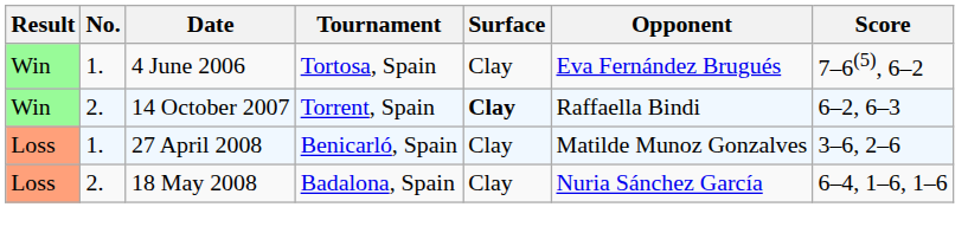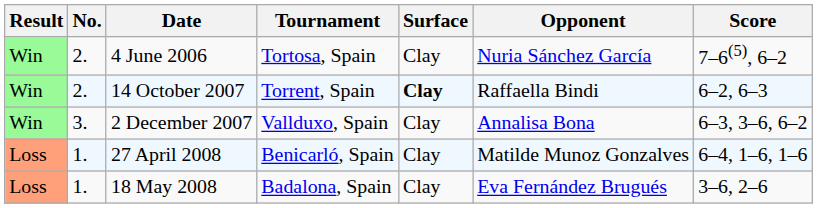 <table class="sortable wikitable" style=font-size:97%>
 <tr>
 <th>Result</th>
 <th>No.</th>
 <th>Date</th>
 <th>Tournament</th>
 <th>Surface</th>
 <th>Opponent</th>
 <th class="unsortable">Score</th>
 </tr>
 <tr>
 <td style="background:#98FB98;">Win</td>
-<td>1.</td>
+<td>2.</td>
 <td>4 June 2006</td>
 <td><a href='#'>Tortosa</a>, Spain</td>
 <td>Clay</td>
-<td> <a href='#'>Eva Fernández Brugués</a></td>
+<td> <a href='#'>Nuria Sánchez García</a></td>
 <td>7–6<sup>(5)</sup>, 6–2</td>
 </tr>
 <tr style="background:#f0f8ff;">
 <td style="background:#98FB98;">Win</td>
 <td>2.</td>
 <td>14 October 2007</td>
 <td><a href='#'>Torrent</a>, Spain</td>
 <td><strong>Clay</strong></td>
 <td> Raffaella Bindi</td>
 <td>6–2, 6–3</td>
 </tr>
+<tr>
+<td style="background:#98FB98;">Win</td>
+<td>3.</td>
+<td>2 December 2007</td>
+<td><a href='#'>Vallduxo</a>, Spain</td>
+<td>Clay</td>
+<td> <a href='#'>Annalisa Bona</a></td>
+<td>6–3, 3–6, 6–2</td>
+</tr>
 <tr style="background:#f0f8ff;">
 <td style="background:#ffa07a;">Loss</td>
 <td>1.</td>
 <td>27 April 2008</td>
 <td><a href='#'>Benicarló</a>, Spain</td>
 <td>Clay</td>
 <td> Matilde Munoz Gonzalves</td>
-<td>3–6, 2–6</td>
+<td>6–4, 1–6, 1–6</td>
 </tr>
 <tr>
 <td style="background:#ffa07a;">Loss</td>
-<td>2.</td>
+<td>1.</td>
 <td>18 May 2008</td>
 <td><a href='#'>Badalona</a>, Spain</td>
 <td>Clay</td>
-<td> <a href='#'>Nuria Sánchez García</a></td>
-<td>6–4, 1–6, 1–6</td>
+<td> <a href='#'>Eva Fernández Brugués</a></td>
+<td>3–6, 2–6</td>
 </tr>
 </table>
